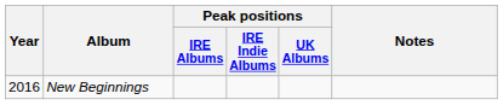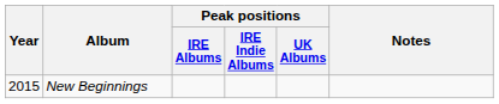 <table class="wikitable">
 <tr>
 <th rowspan="2" style="text-align:center; width:10px;">Year</th>
 <th rowspan="2" style="text-align:center; width:140px;">Album</th>
 <th colspan="3" style="text-align:center; width:20px;">Peak positions</th>
 <th rowspan="2" style="text-align:center; width:180px;">Notes</th>
 </tr>
 <tr>
 <th scope="col" style="width:3em;font-size:90%;"><a href='#'>IRE <br>Albums</a><br></th>
 <th scope="col" style="width:3em;font-size:90%;"><a href='#'>IRE <br>Indie <br>Albums</a></th>
 <th scope="col" style="width:3em;font-size:90%;"><a href='#'>UK <br>Albums</a><br></th>
 </tr>
 <tr>
-<td style="text-align:center;">2016</td>
+<td style="text-align:center;">2015</td>
 <td><em>New Beginnings</em></td>
 <td style="text-align:center;"></td>
 <td style="text-align:center;"></td>
 <td></td>
 <td><br></td>
 </tr>
 </table>
